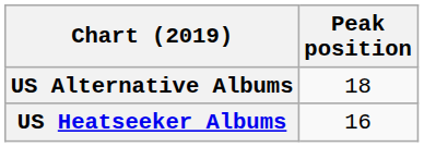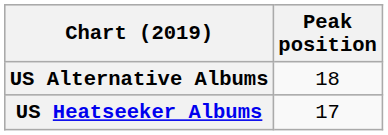 <table class="wikitable plainrowheaders" style="text-align:center">
 <tr>
 <th scope="col">Chart (2019)</th>
 <th scope="col">Peak<br>position</th>
 </tr>
 <tr>
 <th scope=row>US Alternative Albums</th>
 <td>18</td>
 </tr>
 <tr>
 <th scope=row>US <a href='#'>Heatseeker Albums</a></th>
-<td>16</td>
+<td>17</td>
 </tr>
 </table>
